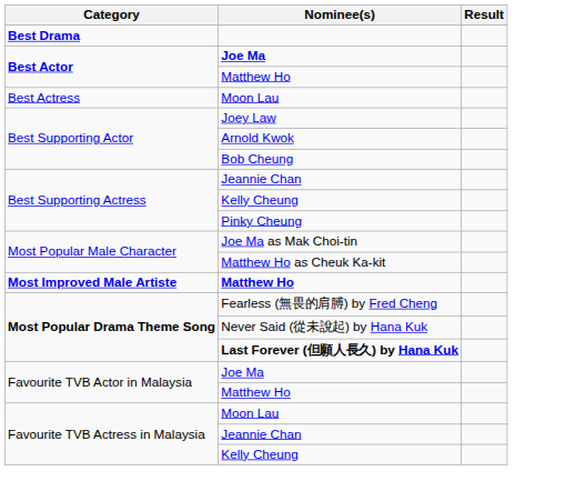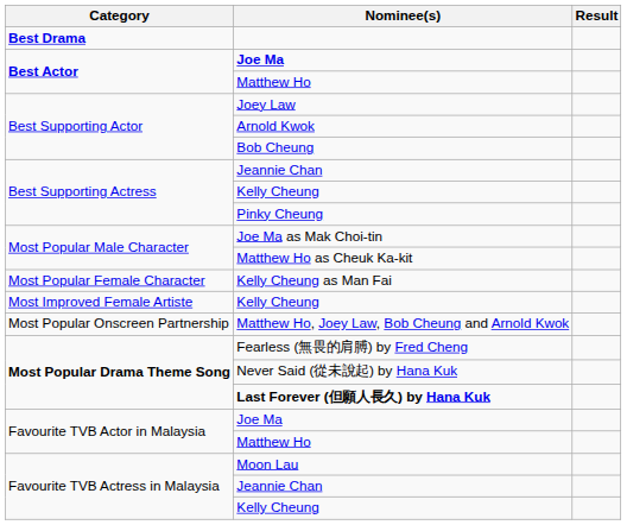 <table class="wikitable sortable plainrowheaders" style="width:auto;">
 <tr>
 <th>Category</th>
 <th>Nominee(s)</th>
 <th>Result</th>
 </tr>
 <tr>
 <td><strong><a href='#'>Best Drama</a></strong></td>
 <td></td>
 <td></td>
 </tr>
 <tr>
 <td rowspan="2"><strong><a href='#'>Best Actor</a></strong></td>
 <td><strong><a href='#'>Joe Ma</a></strong></td>
 <td></td>
 </tr>
 <tr>
 <td><a href='#'>Matthew Ho</a></td>
-<td></td>
-</tr>
-<tr>
-<td><a href='#'>Best Actress</a></td>
-<td><a href='#'>Moon Lau</a></td>
 <td></td>
 </tr>
 <tr>
 <td rowspan="3"><a href='#'>Best Supporting Actor</a></td>
 <td><a href='#'>Joey Law</a></td>
 <td></td>
 </tr>
 <tr>
 <td><a href='#'>Arnold Kwok</a></td>
 <td></td>
 </tr>
 <tr>
 <td><a href='#'>Bob Cheung</a></td>
 <td></td>
 </tr>
 <tr>
 <td rowspan="3"><a href='#'>Best Supporting Actress</a></td>
 <td><a href='#'>Jeannie Chan</a></td>
 <td></td>
 </tr>
 <tr>
 <td><a href='#'>Kelly Cheung</a></td>
 <td></td>
 </tr>
 <tr>
 <td><a href='#'>Pinky Cheung</a></td>
 <td></td>
 </tr>
 <tr>
 <td rowspan="2"><a href='#'>Most Popular Male Character</a></td>
 <td><a href='#'>Joe Ma</a> as Mak Choi-tin</td>
 <td></td>
 </tr>
 <tr>
 <td><a href='#'>Matthew Ho</a> as Cheuk Ka-kit</td>
 <td></td>
 </tr>
 <tr>
-<td><strong><a href='#'>Most Improved Male Artiste</a></strong></td>
-<td><strong><a href='#'>Matthew Ho</a></strong></td>
+<td><a href='#'>Most Popular Female Character</a></td>
+<td><a href='#'>Kelly Cheung</a> as Man Fai</td>
+<td></td>
+</tr>
+<tr>
+<td><a href='#'>Most Improved Female Artiste</a></td>
+<td><a href='#'>Kelly Cheung</a></td>
+<td></td>
+</tr>
+<tr>
+<td>Most Popular Onscreen Partnership</td>
+<td><a href='#'>Matthew Ho</a>, <a href='#'>Joey Law</a>, <a href='#'>Bob Cheung</a>  and <a href='#'>Arnold Kwok</a></td>
 <td></td>
 </tr>
 <tr>
 <td rowspan="3"><strong> Most Popular Drama Theme Song </strong></td>
 <td>Fearless (無畏的肩膊) by <a href='#'>Fred Cheng</a></td>
 <td></td>
 </tr>
 <tr>
 <td>Never Said (從未說起) by <a href='#'>Hana Kuk</a></td>
 <td></td>
 </tr>
 <tr>
 <td><strong> Last Forever (但願人長久) by <a href='#'>Hana Kuk</a></strong></td>
 <td></td>
 </tr>
 <tr>
 <td rowspan="2">Favourite TVB Actor in Malaysia</td>
 <td><a href='#'>Joe Ma</a></td>
 <td></td>
 </tr>
 <tr>
 <td><a href='#'>Matthew Ho</a></td>
 <td></td>
 </tr>
 <tr>
 <td rowspan="3">Favourite TVB Actress in Malaysia</td>
 <td><a href='#'>Moon Lau</a></td>
 <td></td>
 </tr>
 <tr>
 <td><a href='#'>Jeannie Chan</a></td>
 <td></td>
 </tr>
 <tr>
 <td><a href='#'>Kelly Cheung</a></td>
 <td></td>
 </tr>
 </table>
